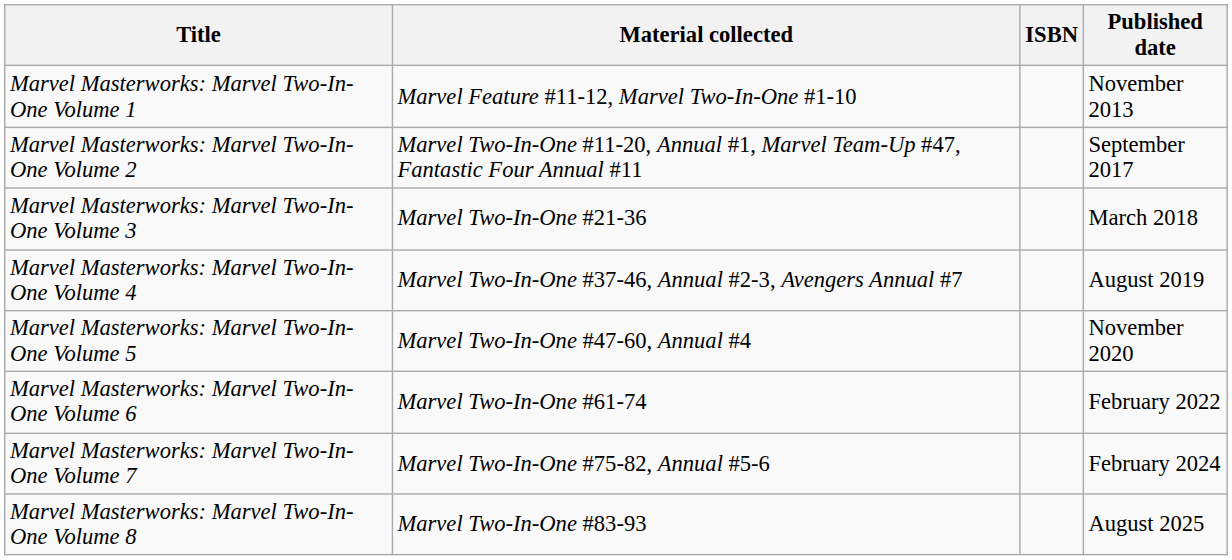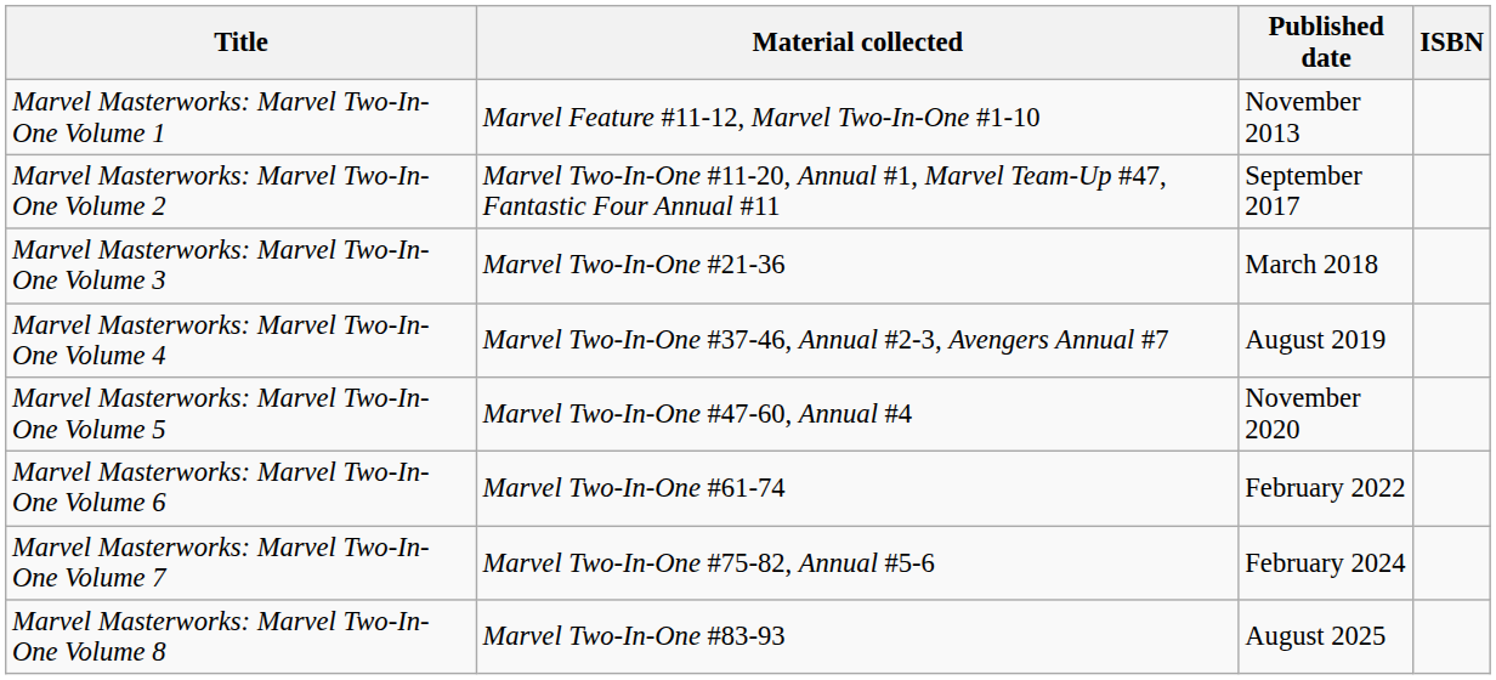 <table class="wikitable">
 <tr>
 <th>Title</th>
 <th>Material collected</th>
+<th>Published date</th>
 <th>ISBN</th>
-<th>Published date</th>
 </tr>
 <tr>
 <td><em>Marvel Masterworks: Marvel Two-In-One Volume 1</em></td>
 <td><em>Marvel Feature</em> #11-12, <em>Marvel Two-In-One</em> #1-10</td>
+<td>November 2013</td>
 <td></td>
-<td>November 2013</td>
 </tr>
 <tr>
 <td><em>Marvel Masterworks: Marvel Two-In-One Volume 2</em></td>
 <td><em>Marvel Two-In-One</em> #11-20, <em>Annual</em> #1, <em>Marvel Team-Up</em> #47, <em>Fantastic Four Annual</em> #11</td>
+<td>September 2017</td>
 <td></td>
-<td>September 2017</td>
 </tr>
 <tr>
 <td><em>Marvel Masterworks: Marvel Two-In-One Volume 3</em></td>
 <td><em>Marvel Two-In-One</em> #21-36</td>
+<td>March 2018</td>
 <td></td>
-<td>March 2018</td>
 </tr>
 <tr>
 <td><em>Marvel Masterworks: Marvel Two-In-One Volume 4</em></td>
 <td><em>Marvel Two-In-One</em> #37-46, <em>Annual</em> #2-3, <em>Avengers Annual</em> #7</td>
+<td>August 2019</td>
 <td></td>
-<td>August 2019</td>
 </tr>
 <tr>
 <td><em>Marvel Masterworks: Marvel Two-In-One Volume 5</em></td>
 <td><em>Marvel Two-In-One</em> #47-60, <em>Annual</em> #4</td>
+<td>November 2020</td>
 <td></td>
-<td>November 2020</td>
 </tr>
 <tr>
 <td><em>Marvel Masterworks: Marvel Two-In-One Volume 6</em></td>
 <td><em>Marvel Two-In-One</em> #61-74</td>
+<td>February 2022</td>
 <td></td>
-<td>February 2022</td>
 </tr>
 <tr>
 <td><em>Marvel Masterworks: Marvel Two-In-One Volume 7</em></td>
 <td><em>Marvel Two-In-One</em> #75-82, <em>Annual</em> #5-6</td>
+<td>February 2024</td>
 <td></td>
-<td>February 2024</td>
 </tr>
 <tr>
 <td><em>Marvel Masterworks: Marvel Two-In-One Volume 8</em></td>
 <td><em>Marvel Two-In-One</em> #83-93</td>
+<td>August 2025</td>
 <td></td>
-<td>August 2025</td>
 </tr>
 </table>
